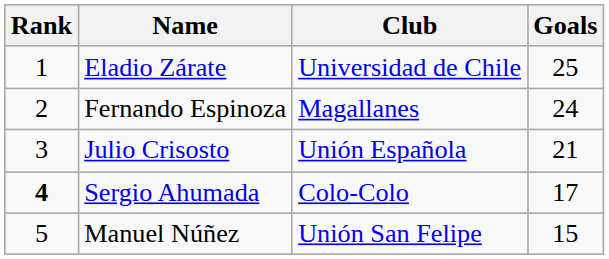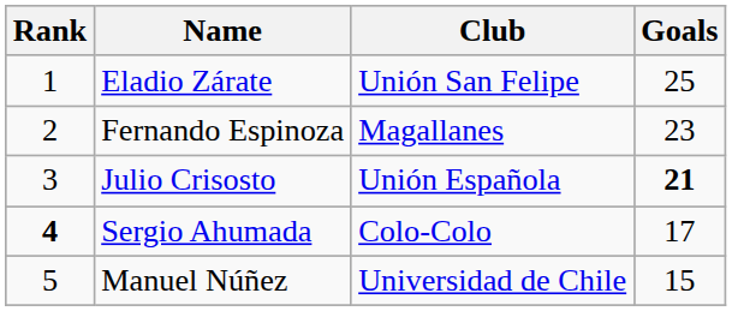 <table class="wikitable">
 <tr>
 <th>Rank</th>
 <th>Name</th>
 <th>Club</th>
 <th>Goals</th>
 </tr>
 <tr>
 <td align=center>1</td>
 <td> <a href='#'>Eladio Zárate</a></td>
-<td><a href='#'>Universidad de Chile</a></td>
+<td><a href='#'>Unión San Felipe</a></td>
 <td align=center>25</td>
 </tr>
 <tr>
 <td align=center>2</td>
 <td> Fernando Espinoza</td>
 <td><a href='#'>Magallanes</a></td>
-<td align=center>24</td>
+<td align=center>23</td>
 </tr>
 <tr>
 <td align=center>3</td>
 <td> <a href='#'>Julio Crisosto</a></td>
 <td><a href='#'>Unión Española</a></td>
-<td align=center>21</td>
+<td align=center><strong>21</strong></td>
 </tr>
 <tr>
 <td align=center><strong>4</strong></td>
 <td> <a href='#'>Sergio Ahumada</a></td>
 <td><a href='#'>Colo-Colo</a></td>
 <td align=center>17</td>
 </tr>
 <tr>
 <td align=center>5</td>
 <td> Manuel Núñez</td>
-<td><a href='#'>Unión San Felipe</a></td>
+<td><a href='#'>Universidad de Chile</a></td>
 <td align=center>15</td>
 </tr>
 </table>
